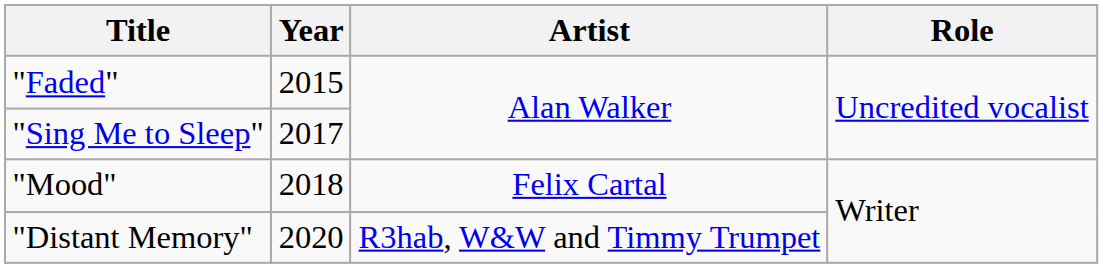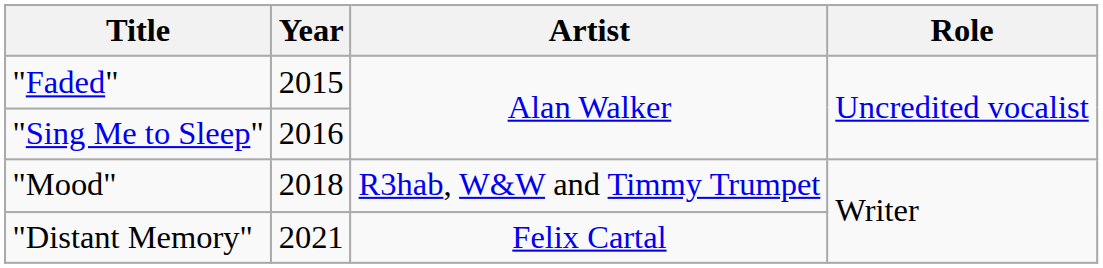 <table class="wikitable">
 <tr>
 <th>Title</th>
 <th>Year</th>
 <th>Artist</th>
 <th>Role</th>
 </tr>
 <tr>
 <td>"<a href='#'>Faded</a>"</td>
 <td align="center">2015</td>
 <td align="center" rowspan=2><a href='#'>Alan Walker</a></td>
 <td rowspan="2" align="center"><a href='#'>Uncredited vocalist</a></td>
 </tr>
 <tr>
 <td>"<a href='#'>Sing Me to Sleep</a>"</td>
-<td align="center">2017</td>
+<td align="center">2016</td>
 </tr>
 <tr>
 <td>"Mood"</td>
 <td>2018</td>
-<td align="center"><a href='#'>Felix Cartal</a></td>
+<td align="center"><a href='#'>R3hab</a>, <a href='#'>W&W</a> and <a href='#'>Timmy Trumpet</a></td>
 <td rowspan="2">Writer</td>
 </tr>
 <tr>
 <td>"Distant Memory"</td>
-<td>2020</td>
-<td align="center"><a href='#'>R3hab</a>, <a href='#'>W&W</a> and <a href='#'>Timmy Trumpet</a></td>
+<td>2021</td>
+<td align="center"><a href='#'>Felix Cartal</a></td>
 </tr>
 </table>
